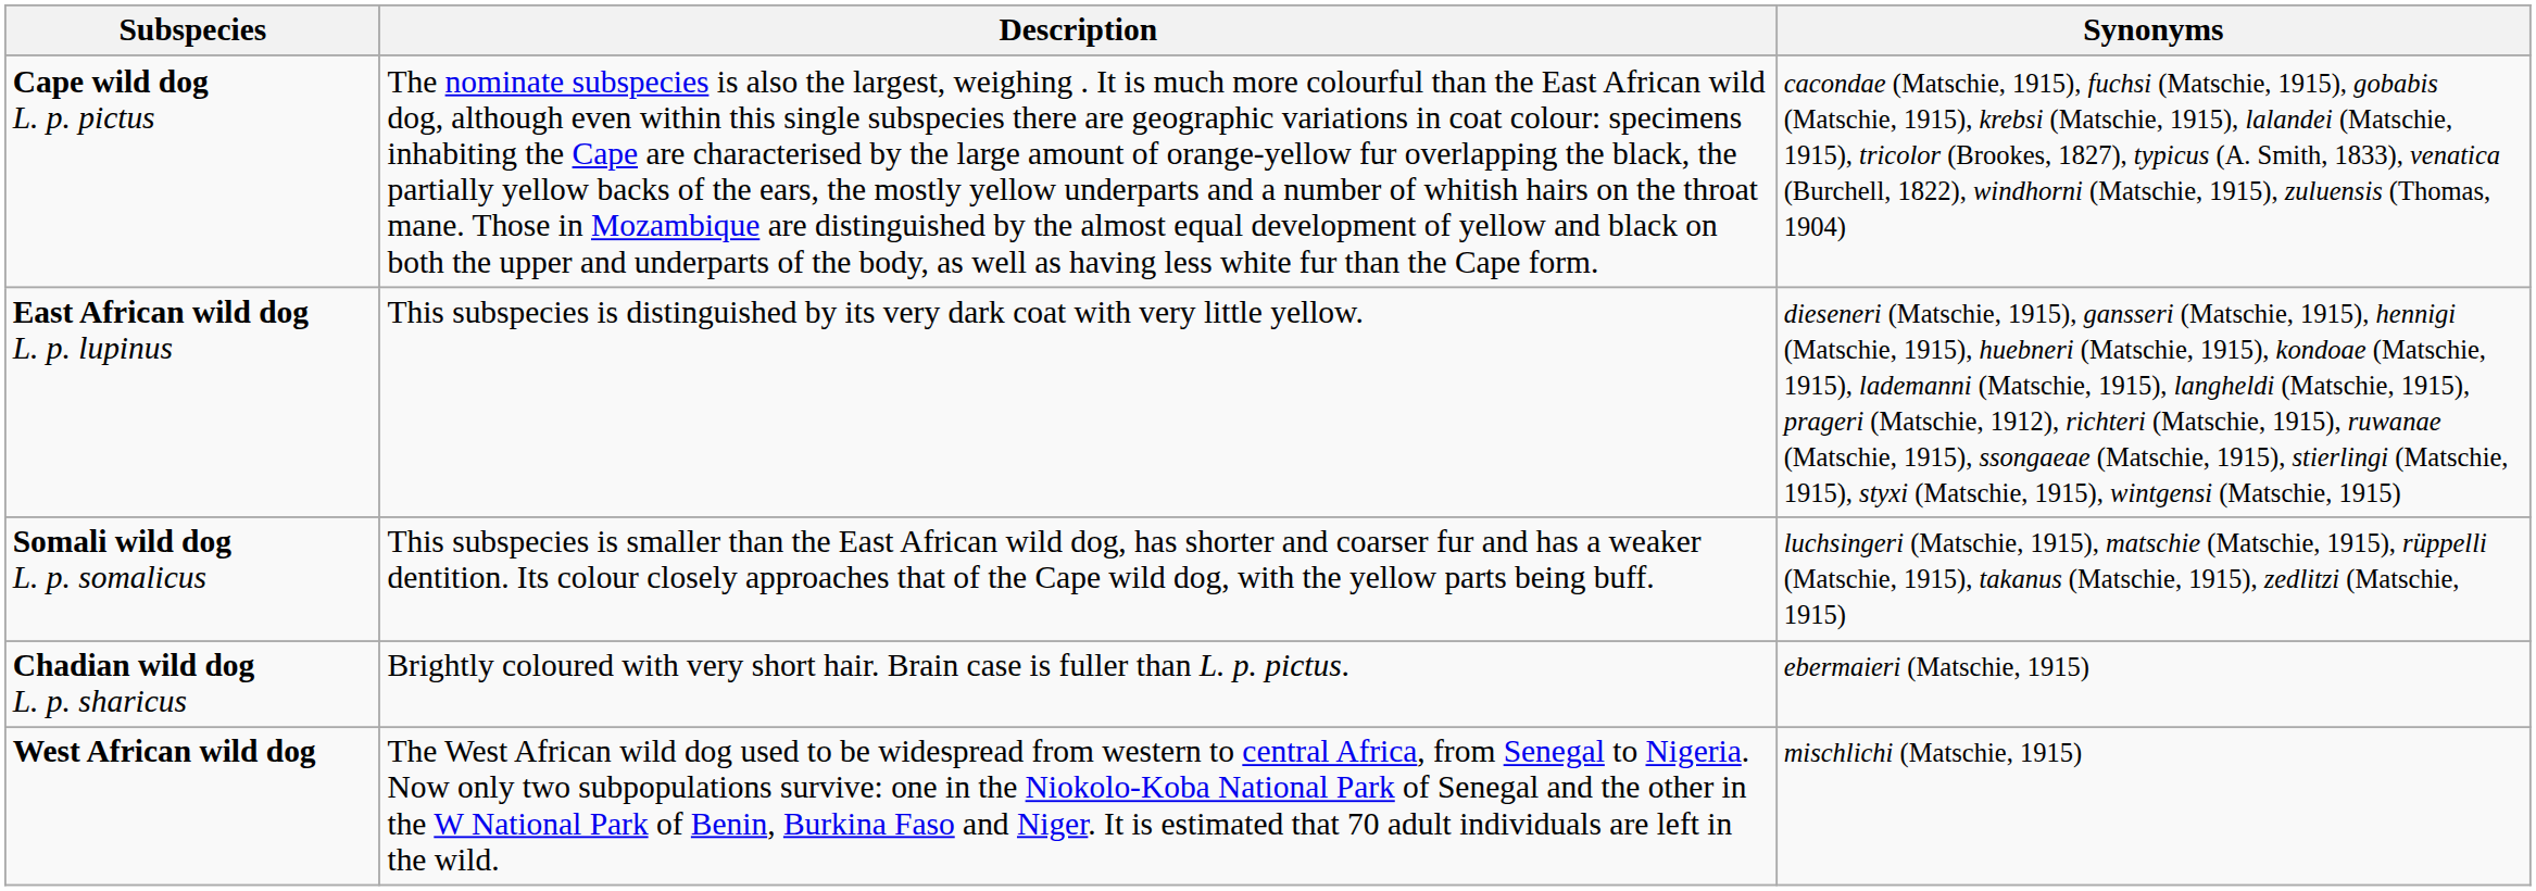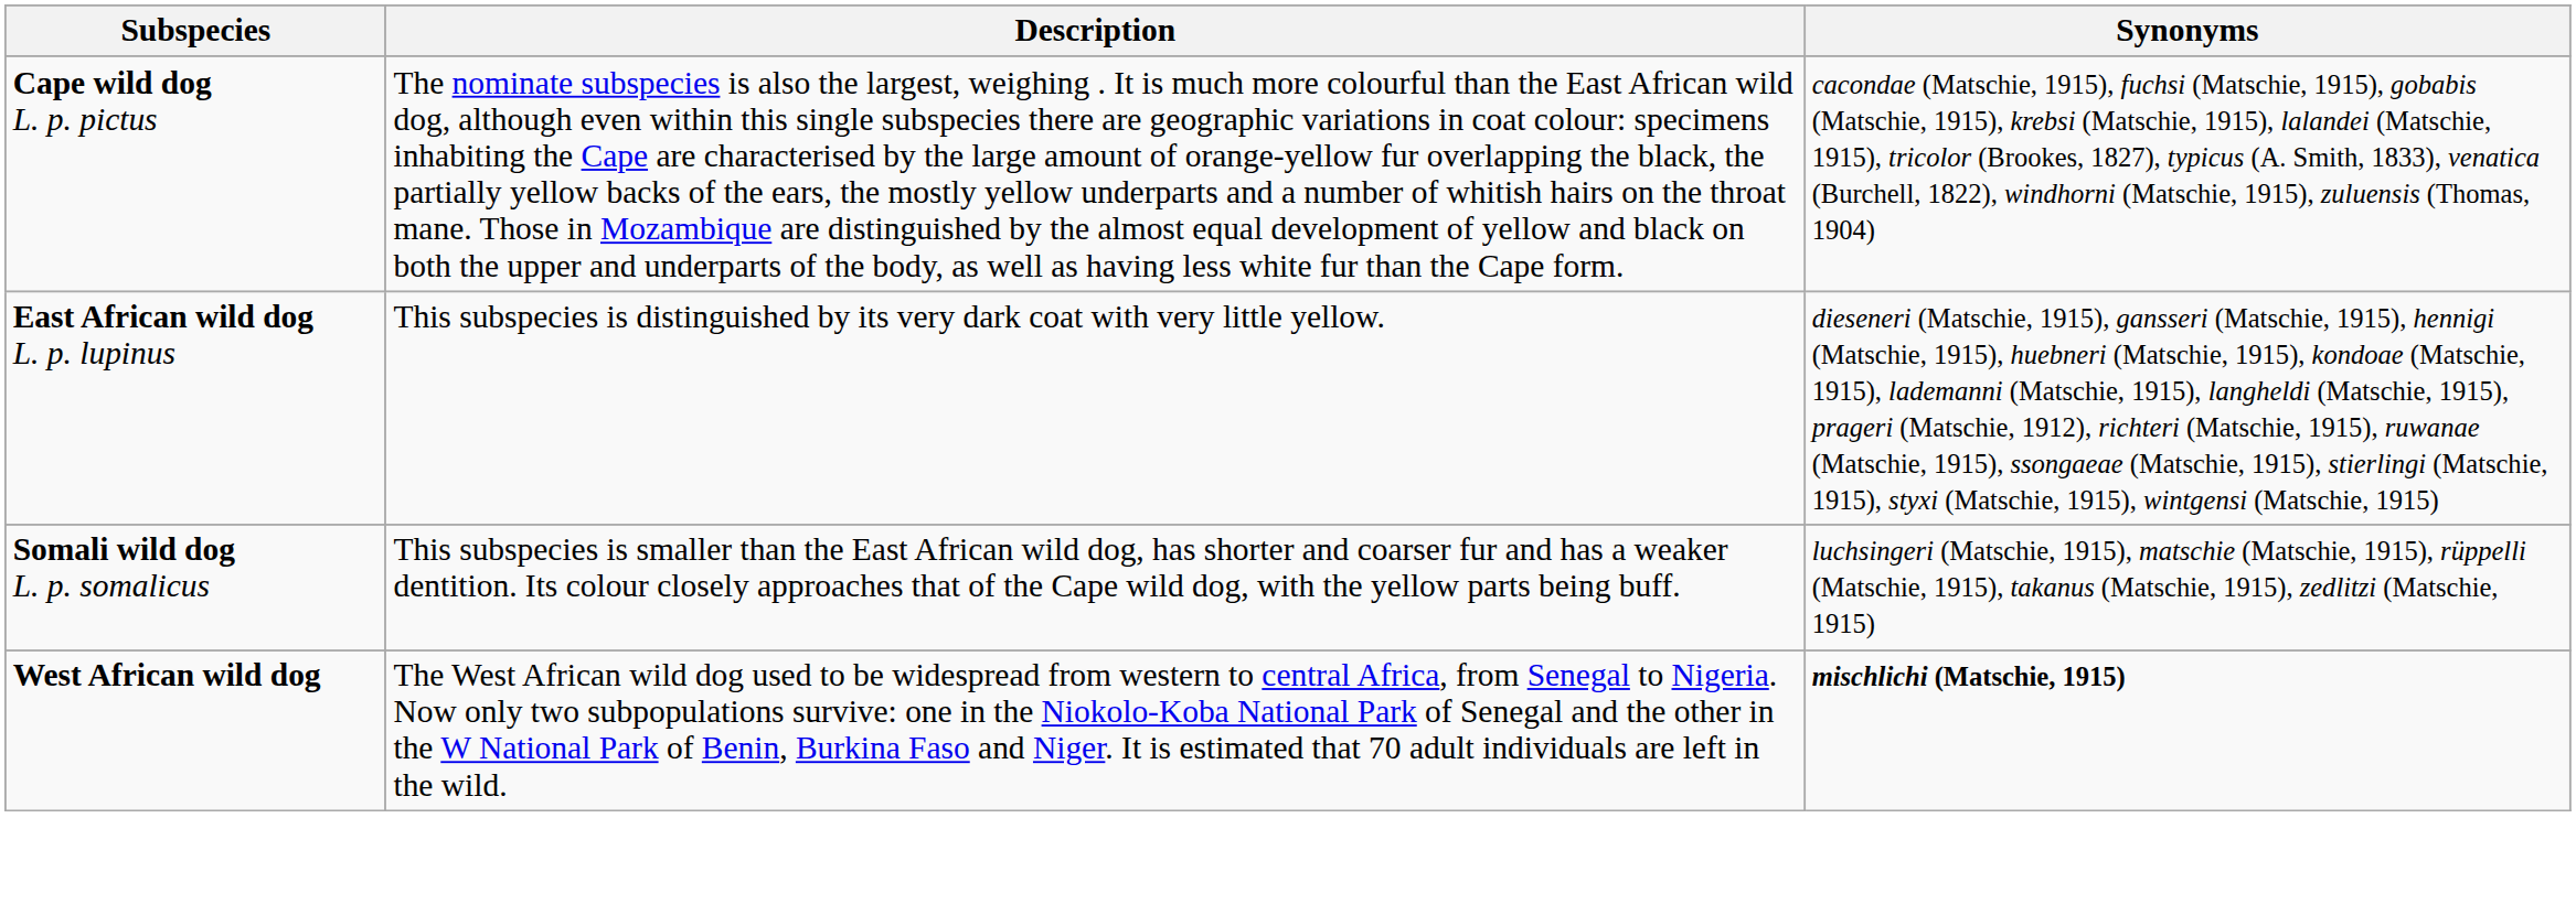 <table class="wikitable collapsed" style="width:100%;">
 <tr>
 <th>Subspecies</th>
 <th>Description</th>
 <th>Synonyms</th>
 </tr>
 <tr style="vertical-align:top;">
 <td style="width:180px;"><strong>Cape wild dog</strong><br> <em>L. p. pictus</em> </td>
 <td>The <a href='#'>nominate subspecies</a> is also the largest, weighing . It is much more colourful than the East African wild dog, although even within this single subspecies there are geographic variations in coat colour: specimens inhabiting the <a href='#'>Cape</a> are characterised by the large amount of orange-yellow fur overlapping the black, the partially yellow backs of the ears, the mostly yellow underparts and a number of whitish hairs on the throat mane. Those in <a href='#'>Mozambique</a> are distinguished by the almost equal development of yellow and black on both the upper and underparts of the body, as well as having less white fur than the Cape form.</td>
 <td><small><em>cacondae</em> (Matschie, 1915), <em>fuchsi</em> (Matschie, 1915), <em>gobabis</em> (Matschie, 1915), <em>krebsi</em> (Matschie, 1915), <em>lalandei</em> (Matschie, 1915), <em>tricolor</em> (Brookes, 1827), <em>typicus</em> (A. Smith, 1833), <em>venatica</em> (Burchell, 1822), <em>windhorni</em> (Matschie, 1915), <em>zuluensis</em> (Thomas, 1904)</small></td>
 </tr>
 <tr style="vertical-align: top;">
 <td><strong>East African wild dog</strong><br> <em>L. p. lupinus</em> </td>
 <td>This subspecies is distinguished by its very dark coat with very little yellow.</td>
 <td><small><em>dieseneri</em> (Matschie, 1915), <em>gansseri</em> (Matschie, 1915), <em>hennigi</em> (Matschie, 1915), <em>huebneri</em> (Matschie, 1915), <em>kondoae</em> (Matschie, 1915), <em>lademanni</em> (Matschie, 1915), <em>langheldi</em> (Matschie, 1915), <em>prageri</em> (Matschie, 1912), <em>richteri</em> (Matschie, 1915), <em>ruwanae</em> (Matschie, 1915), <em>ssongaeae</em> (Matschie, 1915), <em>stierlingi</em> (Matschie, 1915), <em>styxi</em> (Matschie, 1915), <em>wintgensi</em> (Matschie, 1915)</small></td>
 </tr>
 <tr style="vertical-align: top;">
 <td><strong>Somali wild dog</strong><br> <em>L. p. somalicus</em> </td>
 <td>This subspecies is smaller than the East African wild dog, has shorter and coarser fur and has a weaker dentition. Its colour closely approaches that of the Cape wild dog, with the yellow parts being buff.</td>
 <td><small><em>luchsingeri</em> (Matschie, 1915), <em>matschie</em> (Matschie, 1915), <em>rüppelli</em> (Matschie, 1915), <em>takanus</em> (Matschie, 1915), <em>zedlitzi</em> (Matschie, 1915)</small></td>
 </tr>
 <tr style="vertical-align: top;">
-<td><strong>Chadian wild dog</strong><br> <em>L. p. sharicus</em> </td>
-<td>Brightly coloured with very short  hair. Brain case is fuller than <em>L. p. pictus</em>.</td>
-<td><small><em>ebermaieri</em> (Matschie, 1915)</small></td>
-</tr>
-<tr style="vertical-align: top;">
 <td><strong>West African wild dog</strong><br> </td>
 <td>The West African wild dog used to be widespread from western to <a href='#'>central Africa</a>, from <a href='#'>Senegal</a> to <a href='#'>Nigeria</a>. Now only two subpopulations survive: one in the <a href='#'>Niokolo-Koba National Park</a> of Senegal and the other in the <a href='#'>W National Park</a> of <a href='#'>Benin</a>, <a href='#'>Burkina Faso</a> and <a href='#'>Niger</a>. It is estimated that 70 adult individuals are left in the wild.</td>
-<td><small><em>mischlichi</em> (Matschie, 1915)</small></td>
+<td><strong><small><em>mischlichi</em> (Matschie, 1915)</small></strong></td>
 </tr>
 </table>
